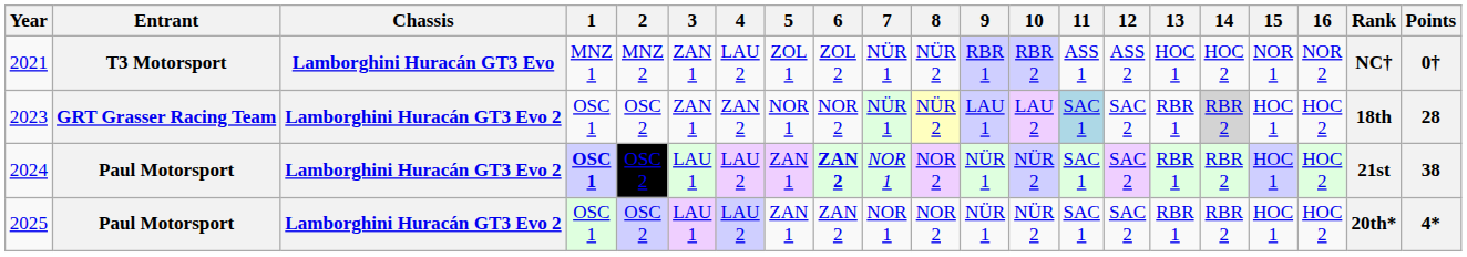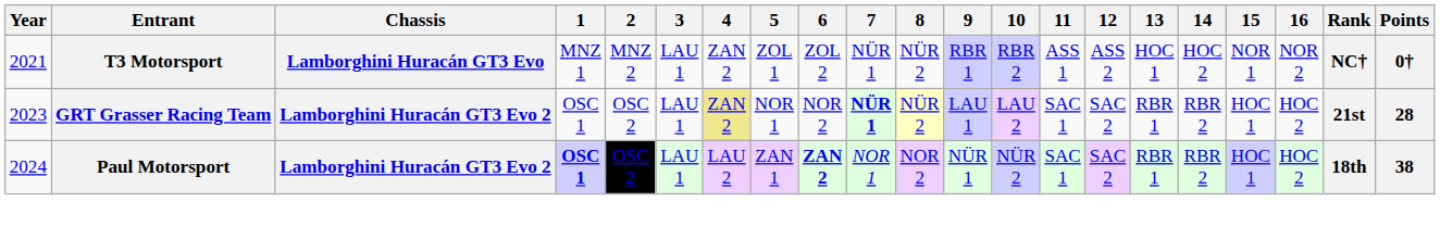 <table class="wikitable" style="text-align:center; font-size:85%">
 <tr>
 <th>Year</th>
 <th>Entrant</th>
 <th>Chassis</th>
 <th>1</th>
 <th>2</th>
 <th>3</th>
 <th>4</th>
 <th>5</th>
 <th>6</th>
 <th>7</th>
 <th>8</th>
 <th>9</th>
 <th>10</th>
 <th>11</th>
 <th>12</th>
 <th>13</th>
 <th>14</th>
 <th>15</th>
 <th>16</th>
 <th>Rank</th>
 <th>Points</th>
 </tr>
 <tr>
 <td><a href='#'>2021</a></td>
 <th nowrap>T3 Motorsport</th>
 <th nowrap><a href='#'>Lamborghini Huracán GT3 Evo</a></th>
 <td><a href='#'>MNZ<br>1</a></td>
 <td><a href='#'>MNZ<br>2</a></td>
-<td><a href='#'>ZAN<br>1</a></td>
-<td><a href='#'>LAU<br>2</a></td>
+<td><a href='#'>LAU<br>1</a></td>
+<td><a href='#'>ZAN<br>2</a></td>
 <td><a href='#'>ZOL<br>1</a></td>
 <td><a href='#'>ZOL<br>2</a></td>
 <td><a href='#'>NÜR<br>1</a></td>
 <td><a href='#'>NÜR<br>2</a></td>
 <td style="background:#CFCFFF;"><a href='#'>RBR<br>1</a><br></td>
 <td style="background:#CFCFFF;"><a href='#'>RBR<br>2</a><br></td>
 <td><a href='#'>ASS<br>1</a></td>
 <td><a href='#'>ASS<br>2</a></td>
 <td><a href='#'>HOC<br>1</a></td>
 <td><a href='#'>HOC<br>2</a></td>
 <td><a href='#'>NOR<br>1</a></td>
 <td><a href='#'>NOR<br>2</a></td>
 <th>NC†</th>
 <th>0†</th>
 </tr>
 <tr>
 <td><a href='#'>2023</a></td>
 <th nowrap><a href='#'>GRT Grasser Racing Team</a></th>
 <th nowrap><a href='#'>Lamborghini Huracán GT3 Evo 2</a></th>
 <td><a href='#'>OSC<br>1</a></td>
 <td><a href='#'>OSC<br>2</a></td>
-<td><a href='#'>ZAN<br>1</a></td>
-<td><a href='#'>ZAN<br>2</a></td>
+<td><a href='#'>LAU<br>1</a></td>
+<td style="background: khaki;"><a href='#'>ZAN<br>2</a></td>
 <td><a href='#'>NOR<br>1</a></td>
 <td><a href='#'>NOR<br>2</a></td>
-<td style="background:#DFFFDF;"><a href='#'>NÜR<br>1</a><br></td>
+<td style="background:#DFFFDF;"><strong><a href='#'>NÜR<br>1</a><br></strong></td>
 <td style="background:#FFFFBF;"><a href='#'>NÜR<br>2</a><br></td>
 <td style="background:#CFCFFF;"><a href='#'>LAU<br>1</a><br></td>
 <td style="background:#EFCFFF;"><a href='#'>LAU<br>2</a><br></td>
-<td style="background: lightblue;"><a href='#'>SAC<br>1</a></td>
+<td><a href='#'>SAC<br>1</a></td>
 <td><a href='#'>SAC<br>2</a></td>
 <td><a href='#'>RBR<br>1</a></td>
-<td style="background: lightgrey;"><a href='#'>RBR<br>2</a></td>
+<td><a href='#'>RBR<br>2</a></td>
 <td><a href='#'>HOC<br>1</a></td>
 <td><a href='#'>HOC<br>2</a></td>
-<th>18th</th>
+<th>21st</th>
 <th>28</th>
 </tr>
 <tr>
 <td><a href='#'>2024</a></td>
 <th>Paul Motorsport</th>
 <th><a href='#'>Lamborghini Huracán GT3 Evo 2</a></th>
 <td style="background:#CFCFFF;"><strong><a href='#'>OSC<br>1</a><br></strong></td>
 <td style="background:#000000; color:white;"><a href='#'><span>OSC<br>2</span></a><br></td>
 <td style="background:#DFFFDF;"><a href='#'>LAU<br>1</a><br></td>
 <td style="background:#EFCFFF;"><a href='#'>LAU<br>2</a><br></td>
 <td style="background:#EFCFFF;"><a href='#'>ZAN<br>1</a><br></td>
 <td style="background:#DFFFDF;"><strong><a href='#'>ZAN<br>2</a></strong><br></td>
 <td style="background:#DFFFDF;"><em><a href='#'>NOR<br>1</a></em><br></td>
 <td style="background:#EFCFFF;"><a href='#'>NOR<br>2</a><br></td>
 <td style="background:#DFFFDF;"><a href='#'>NÜR<br>1</a><br></td>
 <td style="background:#CFCFFF;"><a href='#'>NÜR<br>2</a><br></td>
 <td style="background:#DFFFDF;"><a href='#'>SAC<br>1</a><br></td>
 <td style="background:#EFCFFF;"><a href='#'>SAC<br>2</a><br></td>
 <td style="background:#DFFFDF;"><a href='#'>RBR<br>1</a><br></td>
 <td style="background:#DFFFDF;"><a href='#'>RBR<br>2</a><br></td>
 <td style="background:#CFCFFF;"><a href='#'>HOC<br>1</a><br></td>
 <td style="background:#DFFFDF;"><a href='#'>HOC<br>2</a><br></td>
-<th>21st</th>
+<th>18th</th>
 <th>38</th>
 </tr>
-<tr>
-<td><a href='#'>2025</a></td>
-<th>Paul Motorsport</th>
-<th><a href='#'>Lamborghini Huracán GT3 Evo 2</a></th>
-<td style="background:#DFFFDF;"><a href='#'>OSC<br>1</a><br></td>
-<td style="background:#CFCFFF;"><a href='#'>OSC<br>2</a><br></td>
-<td style="background:#EFCFFF;"><a href='#'>LAU<br>1</a><br></td>
-<td style="background:#CFCFFF;"><a href='#'>LAU<br>2</a><br></td>
-<td style="background:#;"><a href='#'>ZAN<br>1</a><br></td>
-<td style="background:#;"><a href='#'>ZAN<br>2</a><br></td>
-<td style="background:#;"><a href='#'>NOR<br>1</a><br></td>
-<td style="background:#;"><a href='#'>NOR<br>2</a><br></td>
-<td style="background:#;"><a href='#'>NÜR<br>1</a><br></td>
-<td style="background:#;"><a href='#'>NÜR<br>2</a><br></td>
-<td style="background:#;"><a href='#'>SAC<br>1</a><br></td>
-<td style="background:#;"><a href='#'>SAC<br>2</a><br></td>
-<td style="background:#;"><a href='#'>RBR<br>1</a><br></td>
-<td style="background:#;"><a href='#'>RBR<br>2</a><br></td>
-<td style="background:#;"><a href='#'>HOC<br>1</a><br></td>
-<td style="background:#;"><a href='#'>HOC<br>2</a><br></td>
-<th>20th*</th>
-<th>4*</th>
-</tr>
 </table>
